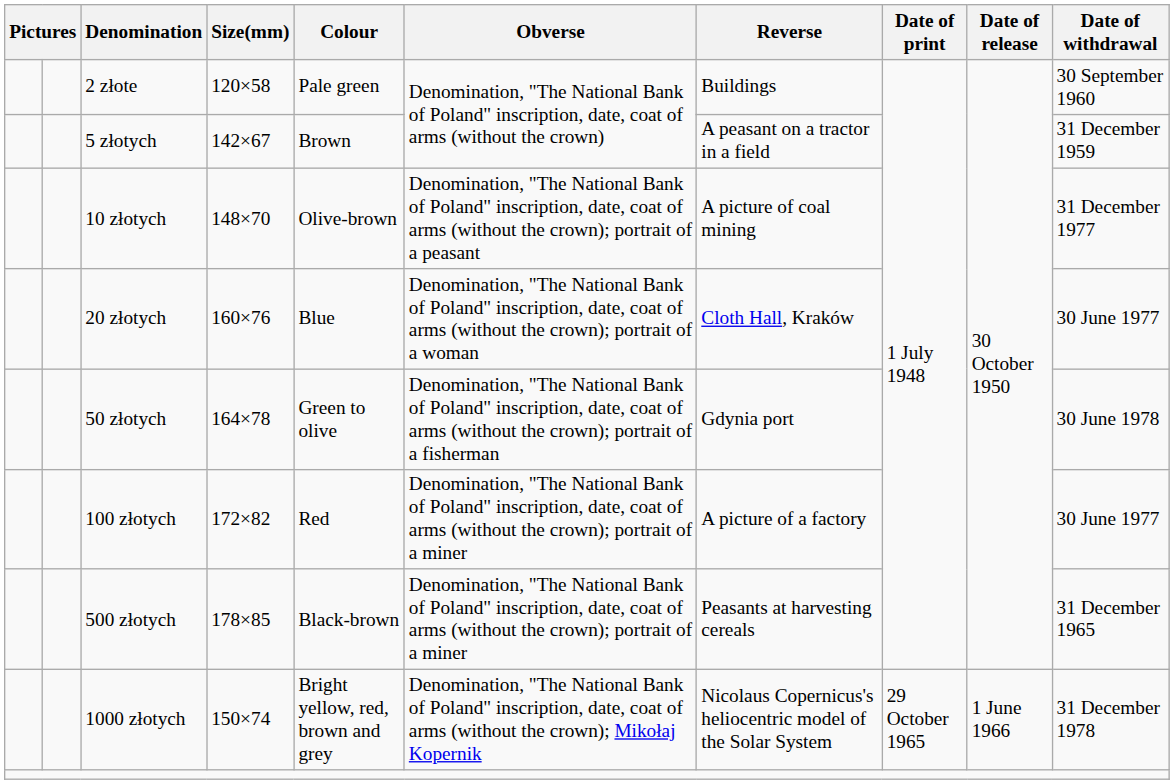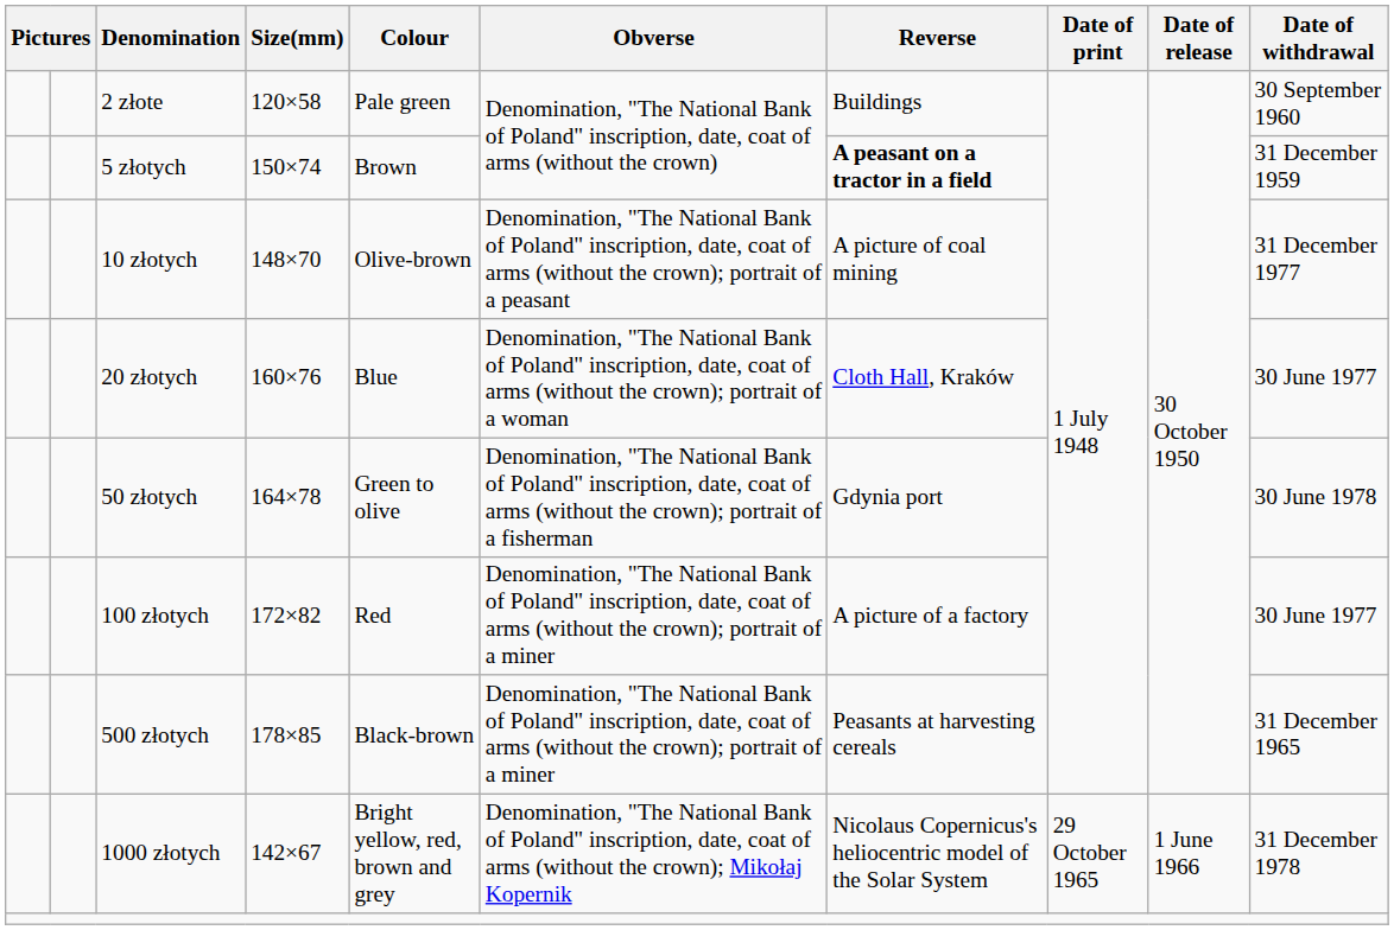 <table class="wikitable" style="font-size: 90%">
 <tr>
 <th colspan="2">Pictures</th>
 <th>Denomination</th>
 <th>Size(mm)</th>
 <th>Colour</th>
 <th>Obverse</th>
 <th>Reverse</th>
 <th>Date of print</th>
 <th>Date of release</th>
 <th>Date of withdrawal</th>
 </tr>
 <tr>
 <td></td>
 <td></td>
 <td>2 złote</td>
 <td>120×58</td>
 <td>Pale green</td>
 <td rowspan="2">Denomination, "The National Bank of Poland" inscription, date, coat of arms (without the crown)</td>
 <td>Buildings</td>
 <td rowspan="7">1 July 1948</td>
 <td rowspan="7">30 October 1950</td>
 <td>30 September 1960</td>
 </tr>
 <tr>
 <td></td>
 <td></td>
 <td>5 złotych</td>
-<td>142×67</td>
+<td>150×74</td>
 <td>Brown</td>
-<td>A peasant on a tractor in a field</td>
+<td><strong>A peasant on a tractor in a field</strong></td>
 <td>31 December 1959</td>
 </tr>
 <tr>
 <td></td>
 <td></td>
 <td>10 złotych</td>
 <td>148×70</td>
 <td>Olive-brown</td>
 <td>Denomination, "The National Bank of Poland" inscription, date, coat of arms (without the crown); portrait of a peasant</td>
 <td>A picture of coal mining</td>
 <td>31 December 1977</td>
 </tr>
 <tr>
 <td></td>
 <td></td>
 <td>20 złotych</td>
 <td>160×76</td>
 <td>Blue</td>
 <td>Denomination, "The National Bank of Poland" inscription, date, coat of arms (without the crown); portrait of a woman</td>
 <td><a href='#'>Cloth Hall</a>, Kraków</td>
 <td>30 June 1977</td>
 </tr>
 <tr>
 <td></td>
 <td></td>
 <td>50 złotych</td>
 <td>164×78</td>
 <td>Green to olive</td>
 <td>Denomination, "The National Bank of Poland" inscription, date, coat of arms (without the crown); portrait of a fisherman</td>
 <td>Gdynia port</td>
 <td>30 June 1978</td>
 </tr>
 <tr>
 <td></td>
 <td></td>
 <td>100 złotych</td>
 <td>172×82</td>
 <td>Red</td>
 <td>Denomination, "The National Bank of Poland" inscription, date, coat of arms (without the crown); portrait of a miner</td>
 <td>A picture of a factory</td>
 <td>30 June 1977</td>
 </tr>
 <tr>
 <td></td>
 <td></td>
 <td>500 złotych</td>
 <td>178×85</td>
 <td>Black-brown</td>
 <td>Denomination, "The National Bank of Poland" inscription, date, coat of arms (without the crown); portrait of a miner</td>
 <td>Peasants at harvesting cereals</td>
 <td>31 December 1965</td>
 </tr>
 <tr>
 <td></td>
 <td></td>
 <td>1000 złotych</td>
-<td>150×74</td>
+<td>142×67</td>
 <td>Bright yellow, red, brown and grey</td>
 <td>Denomination, "The National Bank of Poland" inscription, date, coat of arms (without the crown); <a href='#'>Mikołaj Kopernik</a></td>
 <td>Nicolaus Copernicus's heliocentric model of the Solar System</td>
 <td>29 October 1965</td>
 <td>1 June 1966</td>
 <td>31 December 1978</td>
 </tr>
 <tr>
 <td colspan="10"></td>
 </tr>
 </table>
